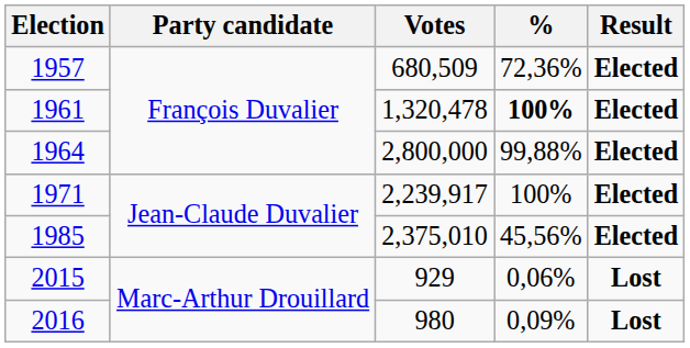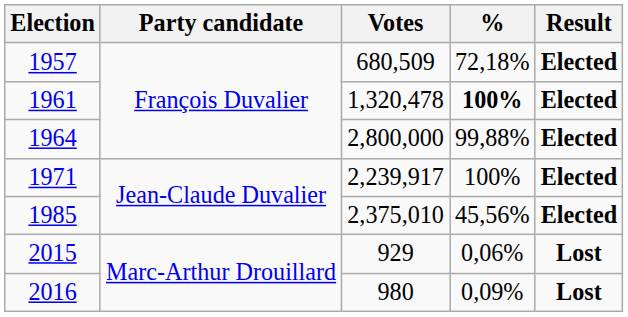 <table class="wikitable" style="text-align:center">
 <tr>
 <th>Election</th>
 <th>Party candidate</th>
 <th>Votes</th>
 <th>%</th>
 <th>Result</th>
 </tr>
 <tr>
 <td><a href='#'>1957</a></td>
 <td rowspan=3><a href='#'>François Duvalier</a></td>
 <td>680,509</td>
-<td>72,36%</td>
+<td>72,18%</td>
 <td><strong>Elected</strong> </td>
 </tr>
 <tr>
 <td><a href='#'>1961</a> </td>
 <td>1,320,478</td>
 <td><strong>100%</strong></td>
 <td><strong>Elected</strong> </td>
 </tr>
 <tr>
 <td><a href='#'>1964</a> </td>
 <td>2,800,000</td>
 <td>99,88%</td>
 <td><strong>Elected</strong> </td>
 </tr>
 <tr>
 <td><a href='#'>1971</a> </td>
 <td rowspan=2><a href='#'>Jean-Claude Duvalier</a></td>
 <td>2,239,917</td>
 <td>100%</td>
 <td><strong>Elected</strong> </td>
 </tr>
 <tr>
 <td><a href='#'>1985</a> </td>
 <td>2,375,010</td>
 <td>45,56%</td>
 <td><strong>Elected</strong> </td>
 </tr>
 <tr>
 <td><a href='#'>2015</a></td>
 <td rowspan=2><a href='#'>Marc-Arthur Drouillard</a></td>
 <td>929</td>
 <td>0,06%</td>
 <td><strong>Lost</strong> </td>
 </tr>
 <tr>
 <td><a href='#'>2016</a></td>
 <td>980</td>
 <td>0,09%</td>
 <td><strong>Lost</strong> </td>
 </tr>
 </table>
